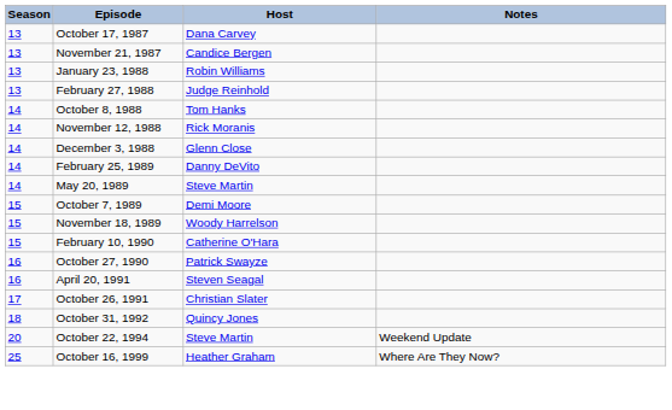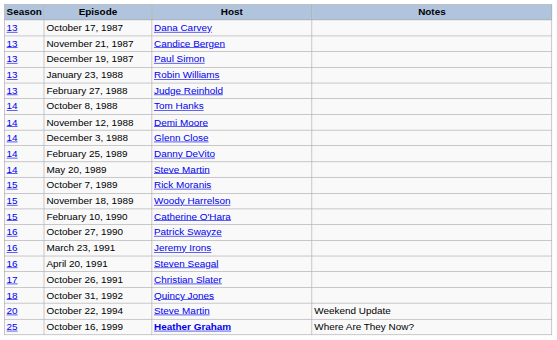 <table class="wikitable" style="width:100%;">
 <tr>
 <th style="background:#B0C4DE;" width="5%">Season</th>
 <th style="background:#B0C4DE;" width="20%">Episode</th>
 <th style="background:#B0C4DE;" width="30%">Host</th>
 <th style="background:#B0C4DE;" width="45%">Notes</th>
 </tr>
 <tr>
 <td><a href='#'>13</a></td>
 <td>October 17, 1987</td>
 <td><a href='#'>Dana Carvey</a></td>
 <td></td>
 </tr>
 <tr>
 <td><a href='#'>13</a></td>
 <td>November 21, 1987</td>
 <td><a href='#'>Candice Bergen</a></td>
+<td></td>
+</tr>
+<tr>
+<td><a href='#'>13</a></td>
+<td>December 19, 1987</td>
+<td><a href='#'>Paul Simon</a></td>
 <td></td>
 </tr>
 <tr>
 <td><a href='#'>13</a></td>
 <td>January 23, 1988</td>
 <td><a href='#'>Robin Williams</a></td>
 <td></td>
 </tr>
 <tr>
 <td><a href='#'>13</a></td>
 <td>February 27, 1988</td>
 <td><a href='#'>Judge Reinhold</a></td>
 <td></td>
 </tr>
 <tr>
 <td><a href='#'>14</a></td>
 <td>October 8, 1988</td>
 <td><a href='#'>Tom Hanks</a></td>
 <td></td>
 </tr>
 <tr>
 <td><a href='#'>14</a></td>
 <td>November 12, 1988</td>
-<td><a href='#'>Rick Moranis</a></td>
+<td><a href='#'>Demi Moore</a></td>
 <td></td>
 </tr>
 <tr>
 <td><a href='#'>14</a></td>
 <td>December 3, 1988</td>
 <td><a href='#'>Glenn Close</a></td>
 <td></td>
 </tr>
 <tr>
 <td><a href='#'>14</a></td>
 <td>February 25, 1989</td>
 <td><a href='#'>Danny DeVito</a></td>
 <td></td>
 </tr>
 <tr>
 <td><a href='#'>14</a></td>
 <td>May 20, 1989</td>
 <td><a href='#'>Steve Martin</a></td>
 <td></td>
 </tr>
 <tr>
 <td><a href='#'>15</a></td>
 <td>October 7, 1989</td>
-<td><a href='#'>Demi Moore</a></td>
+<td><a href='#'>Rick Moranis</a></td>
 <td></td>
 </tr>
 <tr>
 <td><a href='#'>15</a></td>
 <td>November 18, 1989</td>
 <td><a href='#'>Woody Harrelson</a></td>
 <td></td>
 </tr>
 <tr>
 <td><a href='#'>15</a></td>
 <td>February 10, 1990</td>
 <td><a href='#'>Catherine O'Hara</a></td>
 <td></td>
 </tr>
 <tr>
 <td><a href='#'>16</a></td>
 <td>October 27, 1990</td>
 <td><a href='#'>Patrick Swayze</a></td>
+<td></td>
+</tr>
+<tr>
+<td><a href='#'>16</a></td>
+<td>March 23, 1991</td>
+<td><a href='#'>Jeremy Irons</a></td>
 <td></td>
 </tr>
 <tr>
 <td><a href='#'>16</a></td>
 <td>April 20, 1991</td>
 <td><a href='#'>Steven Seagal</a></td>
 <td></td>
 </tr>
 <tr>
 <td><a href='#'>17</a></td>
 <td>October 26, 1991</td>
 <td><a href='#'>Christian Slater</a></td>
 <td></td>
 </tr>
 <tr>
 <td><a href='#'>18</a></td>
 <td>October 31, 1992</td>
 <td><a href='#'>Quincy Jones</a></td>
 <td></td>
 </tr>
 <tr>
 <td><a href='#'>20</a></td>
 <td>October 22, 1994</td>
 <td><a href='#'>Steve Martin</a></td>
 <td>Weekend Update</td>
 </tr>
 <tr>
 <td><a href='#'>25</a></td>
 <td>October 16, 1999</td>
-<td><a href='#'>Heather Graham</a></td>
+<td><strong><a href='#'>Heather Graham</a></strong></td>
 <td>Where Are They Now?</td>
 </tr>
 </table>
